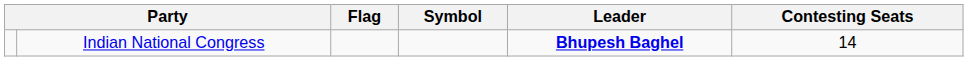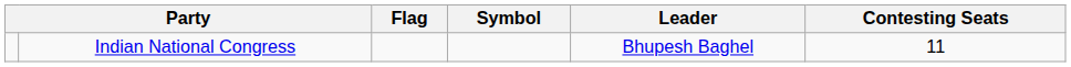 <table class="wikitable" width="60%"style="text-align:center">
 <tr>
 <th colspan="2">Party</th>
 <th>Flag</th>
 <th>Symbol</th>
 <th>Leader</th>
 <th>Contesting Seats</th>
 </tr>
 <tr>
 <td></td>
 <td><a href='#'>Indian National Congress</a></td>
 <td></td>
 <td></td>
-<td><strong><a href='#'>Bhupesh Baghel</a></strong></td>
-<td>14</td>
+<td><a href='#'>Bhupesh Baghel</a></td>
+<td>11</td>
 </tr>
 </table>
